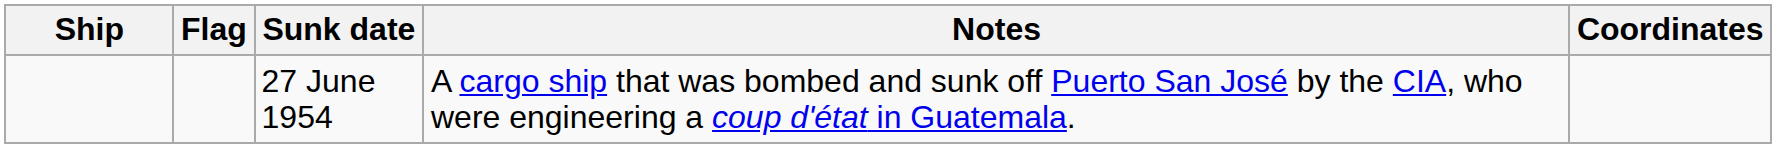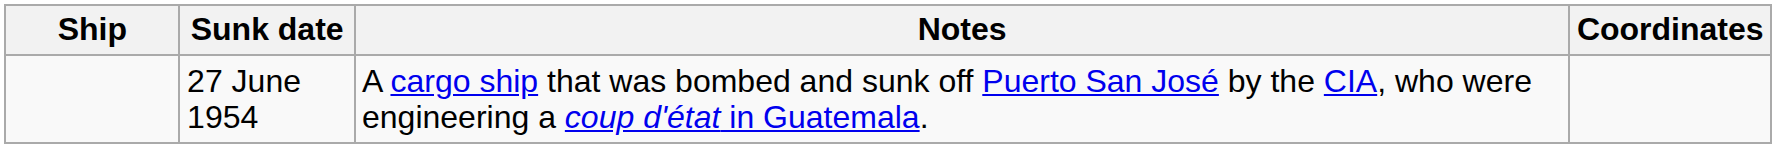 <table class="wikitable" style="width:100%" |>
 <tr>
 <th style="width:10%">Ship</th>
-<th>Flag</th>
 <th style="width:10%">Sunk date</th>
 <th style="width:70%">Notes</th>
 <th style="width:10%">Coordinates</th>
 </tr>
 <tr>
 <td></td>
-<td></td>
 <td>27 June 1954</td>
 <td>A <a href='#'>cargo ship</a> that was bombed and sunk off <a href='#'>Puerto San José</a> by the <a href='#'>CIA</a>, who were engineering a <a href='#'><em>coup d'état</em> in Guatemala</a>.</td>
 <td></td>
 </tr>
 </table>
